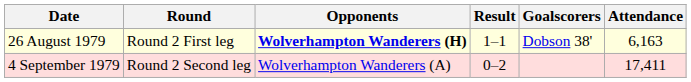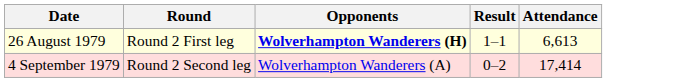 <table class="wikitable">
 <tr>
 <th>Date</th>
 <th>Round</th>
 <th>Opponents</th>
 <th>Result</th>
-<th>Goalscorers</th>
 <th>Attendance</th>
 </tr>
 <tr bgcolor="#ffffdd">
 <td>26 August 1979</td>
 <td>Round 2 First leg</td>
 <td><strong><a href='#'>Wolverhampton Wanderers</a> (H)</strong></td>
 <td align="center">1–1</td>
-<td><a href='#'>Dobson</a> 38'</td>
-<td align="center">6,163</td>
+<td align="center">6,613</td>
 </tr>
 <tr bgcolor="#ffdddd">
 <td>4 September 1979</td>
 <td>Round 2 Second leg</td>
 <td><a href='#'>Wolverhampton Wanderers</a> (A)</td>
 <td align="center">0–2</td>
-<td></td>
-<td align="center">17,411</td>
+<td align="center">17,414</td>
 </tr>
 </table>
